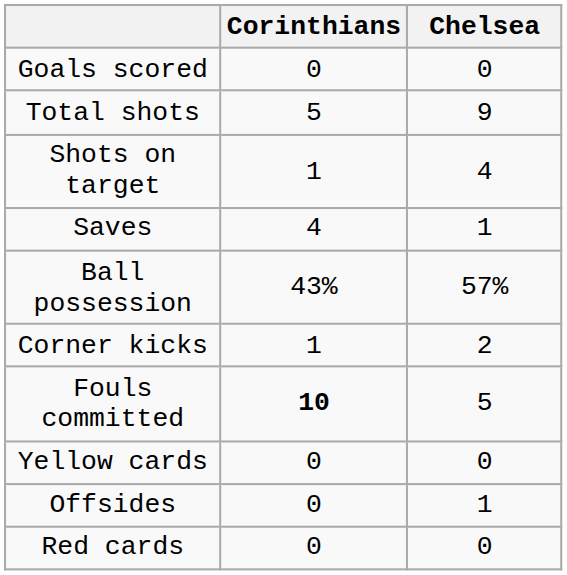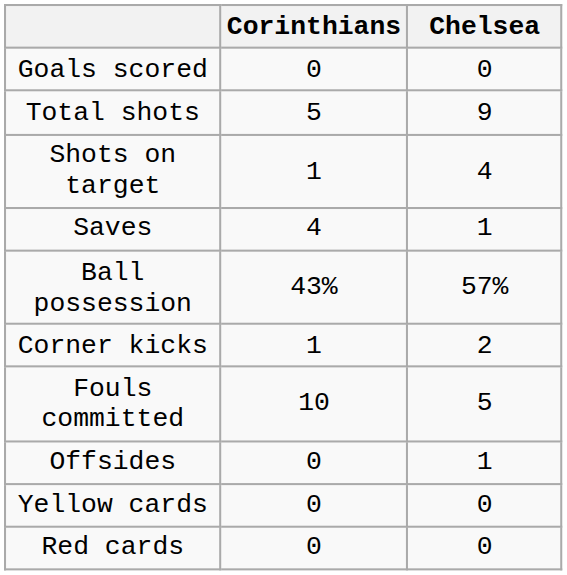 <table class="wikitable plainrowheaders" style="text-align:center">
 <tr>
 <th width=100></th>
 <th width=70>Corinthians</th>
 <th width=70>Chelsea</th>
 </tr>
 <tr>
 <td>Goals scored</td>
 <td>0</td>
 <td>0</td>
 </tr>
 <tr>
 <td>Total shots</td>
 <td>5</td>
 <td>9</td>
 </tr>
 <tr>
 <td>Shots on target</td>
 <td>1</td>
 <td>4</td>
 </tr>
 <tr>
 <td>Saves</td>
 <td>4</td>
 <td>1</td>
 </tr>
 <tr>
 <td>Ball possession</td>
 <td>43%</td>
 <td>57%</td>
 </tr>
 <tr>
 <td>Corner kicks</td>
 <td>1</td>
 <td>2</td>
 </tr>
 <tr>
 <td>Fouls committed</td>
-<td><strong>10</strong></td>
+<td>10</td>
 <td>5</td>
+</tr>
+<tr>
+<td>Offsides</td>
+<td>0</td>
+<td>1</td>
 </tr>
 <tr>
 <td>Yellow cards</td>
 <td>0</td>
 <td>0</td>
 </tr>
 <tr>
-<td>Offsides</td>
-<td>0</td>
-<td>1</td>
-</tr>
-<tr>
 <td>Red cards</td>
 <td>0</td>
 <td>0</td>
 </tr>
 </table>
